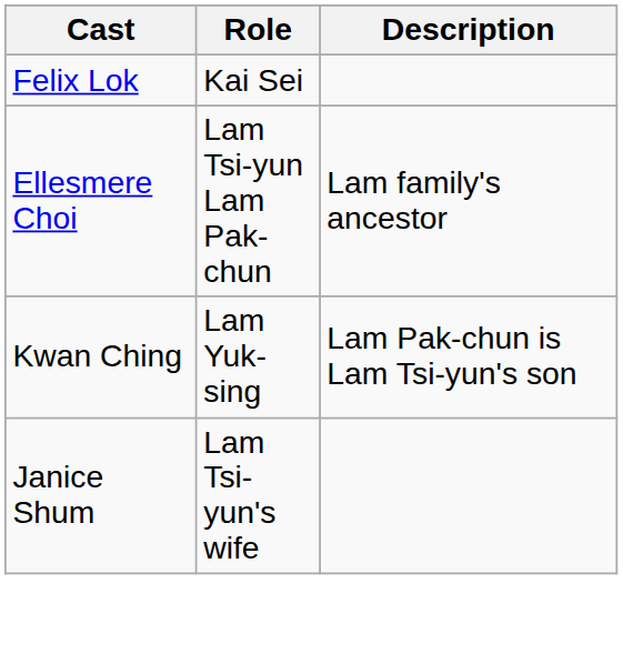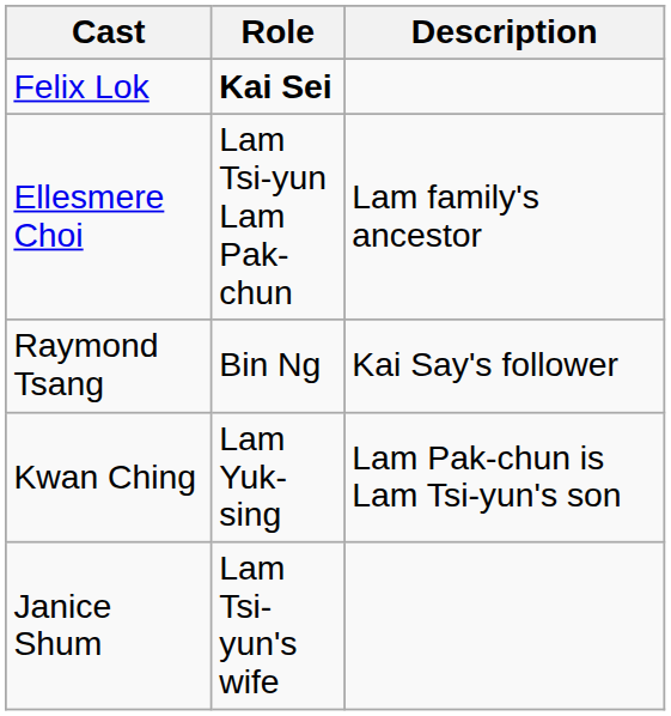 <table class="wikitable" width="50%">
 <tr>
 <th style="width:10%">Cast</th>
 <th style="width:10%">Role</th>
 <th style="width:30%">Description</th>
 </tr>
 <tr>
 <td><a href='#'>Felix Lok</a></td>
-<td>Kai Sei</td>
+<td><strong>Kai Sei</strong></td>
 <td></td>
 </tr>
 <tr>
 <td><a href='#'>Ellesmere Choi</a></td>
 <td>Lam Tsi-yun<br>Lam Pak-chun</td>
 <td>Lam family's ancestor</td>
+</tr>
+<tr>
+<td>Raymond Tsang</td>
+<td>Bin Ng</td>
+<td>Kai Say's follower</td>
 </tr>
 <tr>
 <td>Kwan Ching</td>
 <td>Lam Yuk-sing</td>
 <td>Lam Pak-chun is Lam Tsi-yun's son</td>
 </tr>
 <tr>
 <td>Janice Shum</td>
 <td>Lam Tsi-yun's wife</td>
 <td></td>
 </tr>
 </table>
